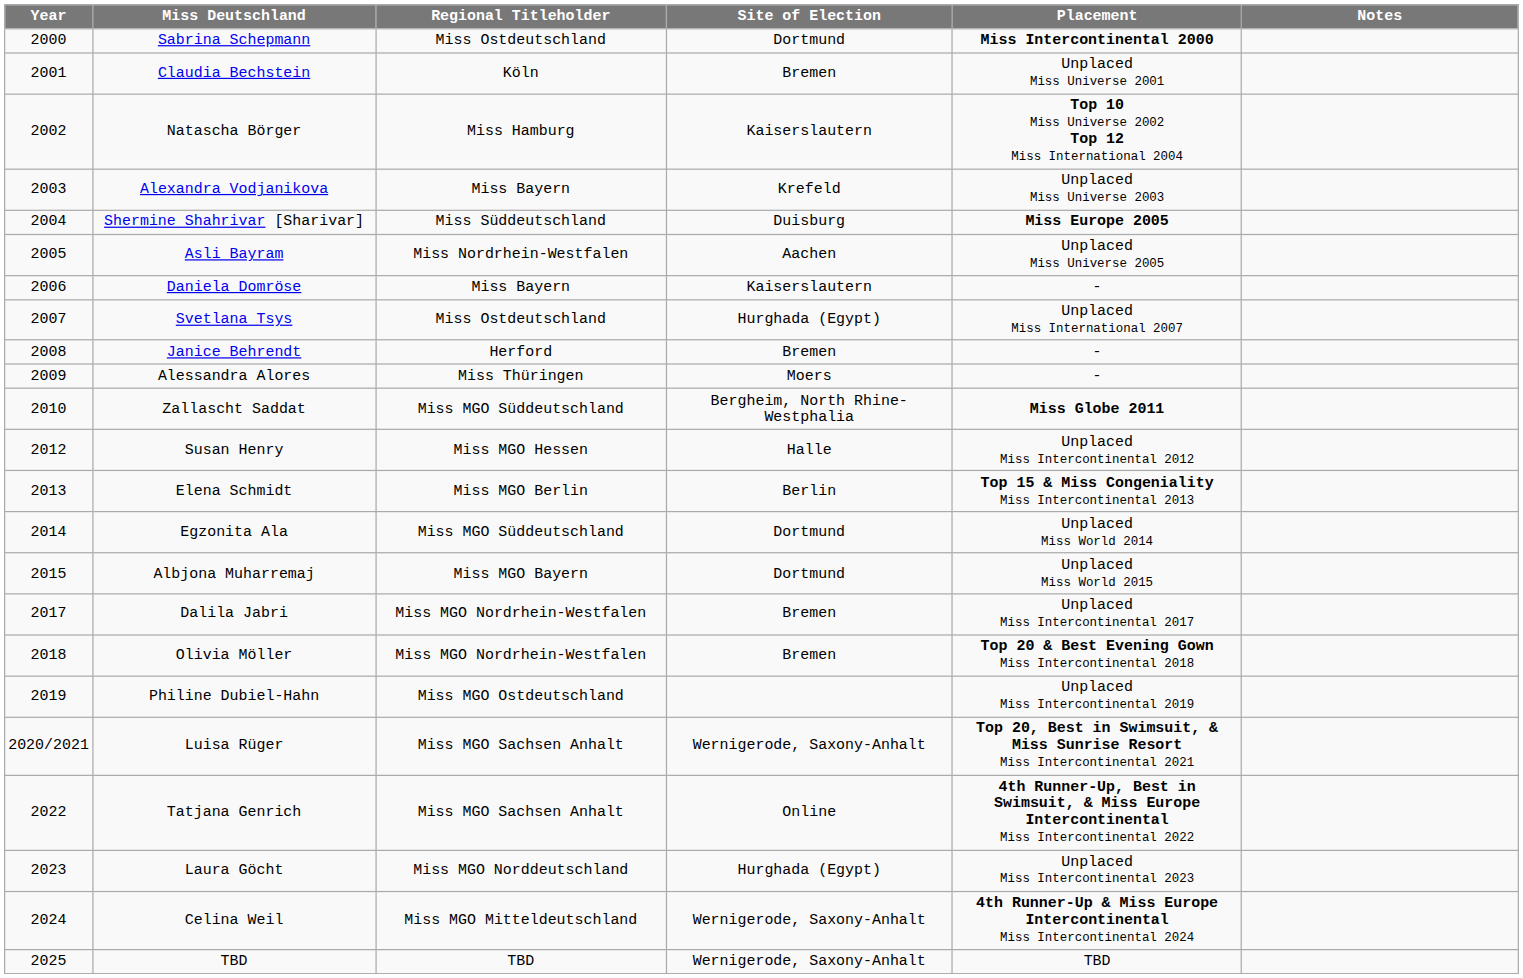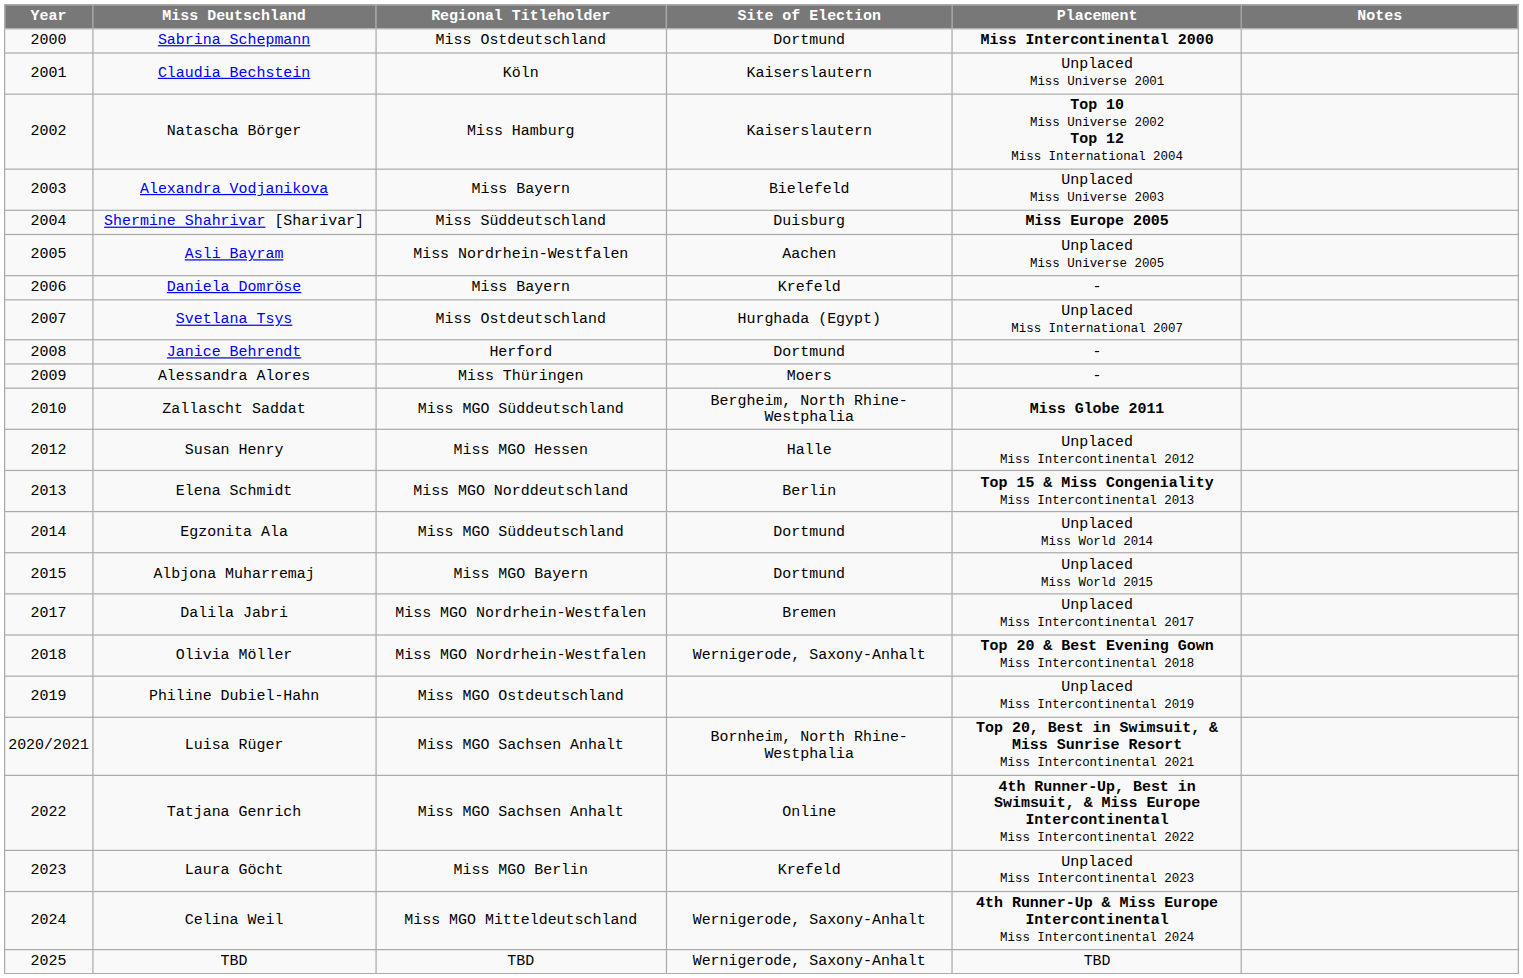 <table class="wikitable sortable" style="font-size: 95%; text-align:center">
 <tr>
 <th width="60" style="background-color:#787878;color:#FFFFFF;">Year</th>
 <th width="250" style="background-color:#787878;color:#FFFFFF;">Miss Deutschland</th>
 <th width="250" style="background-color:#787878;color:#FFFFFF;">Regional Titleholder</th>
 <th width="250" style="background-color:#787878;color:#FFFFFF;">Site of Election</th>
 <th width="250" style="background-color:#787878;color:#FFFFFF;">Placement</th>
 <th width="250" style="background-color:#787878;color:#FFFFFF;">Notes</th>
 </tr>
 <tr>
 <td>2000</td>
 <td><a href='#'>Sabrina Schepmann</a></td>
 <td> Miss Ostdeutschland</td>
 <td>Dortmund</td>
 <td><strong>Miss Intercontinental 2000</strong></td>
 <td></td>
 </tr>
 <tr>
 <td>2001</td>
 <td><a href='#'>Claudia Bechstein</a></td>
 <td> Köln</td>
-<td>Bremen</td>
+<td>Kaiserslautern</td>
 <td>Unplaced<br><small>Miss Universe 2001</small></td>
 <td></td>
 </tr>
 <tr>
 <td>2002</td>
 <td>Natascha Börger</td>
 <td> Miss Hamburg</td>
 <td>Kaiserslautern</td>
 <td><strong>Top 10</strong><br><small>Miss Universe 2002</small><br><strong>Top 12</strong><br><small>Miss International 2004</small></td>
 <td></td>
 </tr>
 <tr>
 <td>2003</td>
 <td><a href='#'>Alexandra Vodjanikova</a></td>
 <td> Miss Bayern</td>
-<td>Krefeld</td>
+<td>Bielefeld</td>
 <td>Unplaced<br><small>Miss Universe 2003</small></td>
 <td></td>
 </tr>
 <tr>
 <td>2004</td>
 <td><a href='#'>Shermine Shahrivar</a> [Sharivar]</td>
 <td> Miss Süddeutschland</td>
 <td>Duisburg</td>
 <td><strong>Miss Europe 2005</strong></td>
 <td></td>
 </tr>
 <tr>
 <td>2005</td>
 <td><a href='#'>Asli Bayram</a></td>
 <td> Miss Nordrhein-Westfalen</td>
 <td>Aachen</td>
 <td>Unplaced<br><small>Miss Universe 2005</small></td>
 <td></td>
 </tr>
 <tr>
 <td>2006</td>
 <td><a href='#'>Daniela Domröse</a></td>
 <td> Miss Bayern</td>
-<td>Kaiserslautern</td>
+<td>Krefeld</td>
 <td>-</td>
 <td></td>
 </tr>
 <tr>
 <td>2007</td>
 <td><a href='#'>Svetlana Tsys</a></td>
 <td> Miss Ostdeutschland</td>
 <td>Hurghada (Egypt)</td>
 <td>Unplaced<br><small>Miss International 2007</small></td>
 <td></td>
 </tr>
 <tr>
 <td>2008</td>
 <td><a href='#'>Janice Behrendt</a></td>
 <td> Herford</td>
-<td>Bremen</td>
+<td>Dortmund</td>
 <td>-</td>
 <td></td>
 </tr>
 <tr>
 <td>2009</td>
 <td>Alessandra Alores</td>
 <td> Miss Thüringen</td>
 <td>Moers</td>
 <td>-</td>
 <td></td>
 </tr>
 <tr>
 <td>2010</td>
 <td>Zallascht Saddat</td>
 <td> Miss MGO Süddeutschland</td>
 <td>Bergheim, North Rhine-Westphalia</td>
 <td><strong>Miss Globe 2011</strong></td>
 <td></td>
 </tr>
 <tr>
 <td>2012</td>
 <td>Susan Henry</td>
 <td> Miss MGO Hessen</td>
 <td>Halle</td>
 <td>Unplaced<br><small>Miss Intercontinental 2012</small></td>
 <td></td>
 </tr>
 <tr>
 <td>2013</td>
 <td>Elena Schmidt</td>
-<td> Miss MGO Berlin</td>
+<td> Miss MGO Norddeutschland</td>
 <td>Berlin</td>
 <td><strong>Top 15 & Miss Congeniality</strong><br><small>Miss Intercontinental 2013</small></td>
 <td></td>
 </tr>
 <tr>
 <td>2014</td>
 <td>Egzonita Ala</td>
 <td> Miss MGO Süddeutschland</td>
 <td>Dortmund</td>
 <td>Unplaced<br><small>Miss World 2014</small></td>
 <td></td>
 </tr>
 <tr>
 <td>2015</td>
 <td>Albjona Muharremaj</td>
 <td> Miss MGO Bayern</td>
 <td>Dortmund</td>
 <td>Unplaced<br><small>Miss World 2015</small></td>
 <td></td>
 </tr>
 <tr>
 <td>2017</td>
 <td>Dalila Jabri</td>
 <td> Miss MGO Nordrhein-Westfalen</td>
 <td>Bremen</td>
 <td>Unplaced<br><small>Miss Intercontinental 2017</small></td>
 <td></td>
 </tr>
 <tr>
 <td>2018</td>
 <td>Olivia Möller</td>
 <td> Miss MGO Nordrhein-Westfalen</td>
-<td>Bremen</td>
+<td>Wernigerode, Saxony-Anhalt</td>
 <td><strong>Top 20 & Best Evening Gown</strong><br><small>Miss Intercontinental 2018</small></td>
 <td></td>
 </tr>
 <tr>
 <td>2019</td>
 <td>Philine Dubiel-Hahn</td>
 <td> Miss MGO Ostdeutschland</td>
 <td></td>
 <td>Unplaced<br><small>Miss Intercontinental 2019</small></td>
 <td></td>
 </tr>
 <tr>
 <td>2020/2021</td>
 <td>Luisa Rüger</td>
 <td> Miss MGO Sachsen Anhalt</td>
-<td>Wernigerode, Saxony-Anhalt</td>
+<td>Bornheim, North Rhine-Westphalia</td>
 <td><strong>Top 20, Best in Swimsuit, & Miss Sunrise Resort</strong><br><small>Miss Intercontinental 2021</small></td>
 <td></td>
 </tr>
 <tr>
 <td>2022</td>
 <td>Tatjana Genrich</td>
 <td> Miss MGO Sachsen Anhalt</td>
 <td>Online</td>
 <td><strong>4th Runner-Up, Best in Swimsuit, & Miss Europe Intercontinental</strong><br><small>Miss Intercontinental 2022</small></td>
 <td></td>
 </tr>
 <tr>
 <td>2023</td>
 <td>Laura Göcht</td>
-<td> Miss MGO Norddeutschland</td>
-<td>Hurghada (Egypt)</td>
+<td> Miss MGO Berlin</td>
+<td>Krefeld</td>
 <td>Unplaced<br><small>Miss Intercontinental 2023</small></td>
 <td></td>
 </tr>
 <tr>
 <td>2024</td>
 <td>Celina Weil</td>
 <td> Miss MGO Mitteldeutschland</td>
 <td>Wernigerode, Saxony-Anhalt</td>
 <td><strong>4th Runner-Up & Miss Europe Intercontinental</strong><br><small>Miss Intercontinental 2024</small></td>
 <td></td>
 </tr>
 <tr>
 <td>2025</td>
 <td>TBD</td>
 <td>TBD</td>
 <td>Wernigerode, Saxony-Anhalt</td>
 <td>TBD</td>
 <td></td>
 </tr>
 <tr>
 </tr>
 </table>
